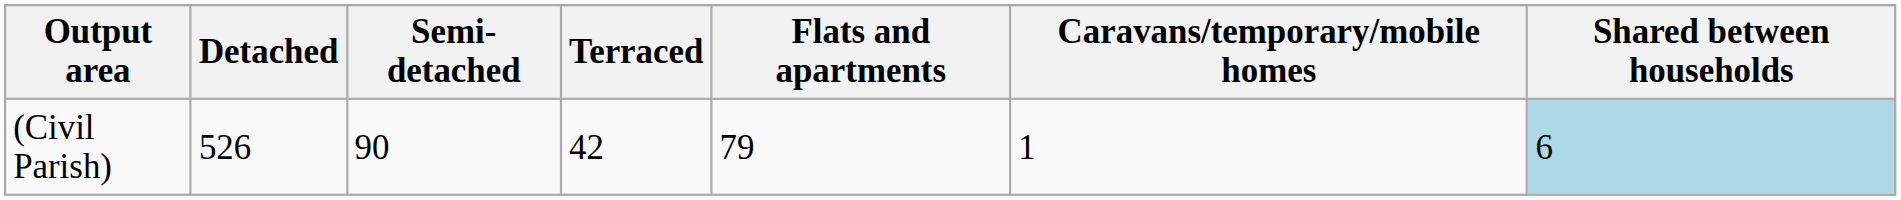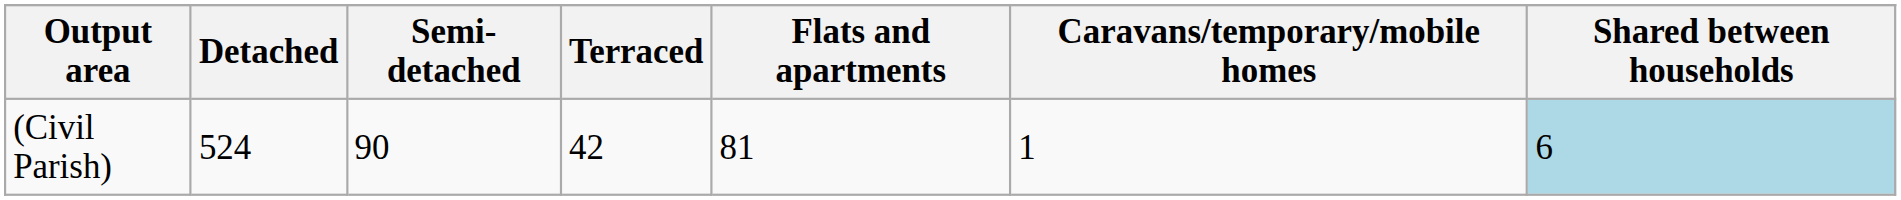 <table class="wikitable">
 <tr>
 </tr>
 <tr>
 <th>Output area</th>
 <th>Detached</th>
 <th>Semi-detached</th>
 <th>Terraced</th>
 <th>Flats and apartments</th>
 <th>Caravans/temporary/mobile homes</th>
 <th>Shared between households</th>
 </tr>
 <tr>
 <td>(Civil Parish)</td>
-<td>526</td>
+<td>524</td>
 <td>90</td>
 <td>42</td>
-<td>79</td>
+<td>81</td>
 <td>1</td>
 <td style="background: lightblue;">6</td>
 </tr>
 </table>
